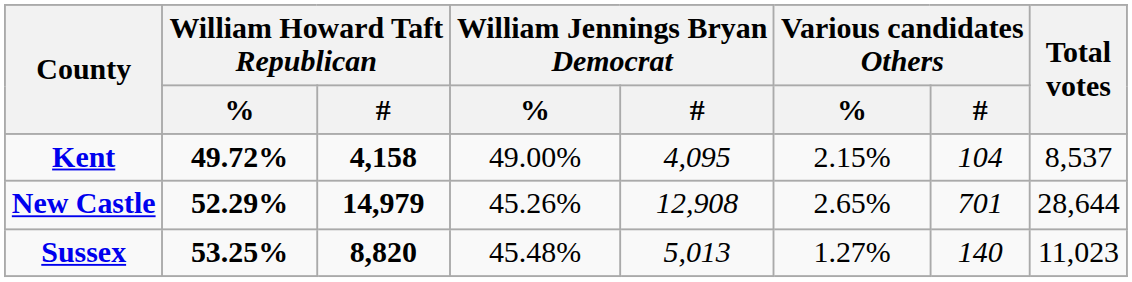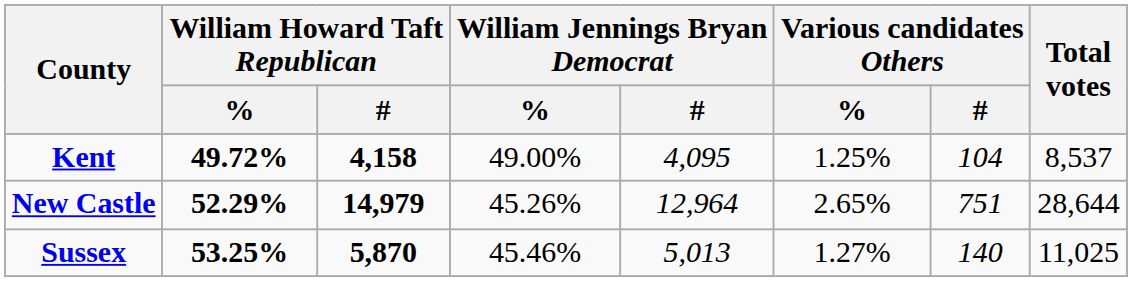 <table class="wikitable sortable">
 <tr>
 <th rowspan="2" colspan="1" style="text-align:center">County</th>
 <th colspan="2" style="text-align: center;" >William Howard Taft<br><em>Republican</em></th>
 <th colspan="2" style="text-align: center;" >William Jennings Bryan<br><em>Democrat</em></th>
 <th colspan="2" style="text-align: center;" >Various candidates<br><em>Others</em></th>
 <th rowspan="2" colspan="1" style="text-align: center;">Total<br>votes</th>
 </tr>
 <tr>
 <th colspan="1" style="text-align: center;" >%</th>
 <th colspan="1" style="text-align: center;" >#</th>
 <th colspan="1" style="text-align: center;" >%</th>
 <th colspan="1" style="text-align: center;" >#</th>
 <th colspan="1" style="text-align: center;" >%</th>
 <th colspan="1" style="text-align: center;" >#</th>
 </tr>
 <tr>
 <td align="center"  ><strong><a href='#'>Kent</a></strong></td>
 <td align="center"><strong>49.72%</strong></td>
 <td align="center"><strong>4,158</strong></td>
 <td align="center">49.00%</td>
 <td align="center"><em>4,095</em></td>
-<td align="center">2.15%</td>
+<td align="center">1.25%</td>
 <td align="center"><em>104</em></td>
 <td align="center">8,537</td>
 </tr>
 <tr>
 <td align="center"  ><strong><a href='#'>New Castle</a></strong></td>
 <td align="center"><strong>52.29%</strong></td>
 <td align="center"><strong>14,979</strong></td>
 <td align="center">45.26%</td>
-<td align="center"><em>12,908</em></td>
+<td align="center"><em>12,964</em></td>
 <td align="center">2.65%</td>
-<td align="center"><em>701</em></td>
+<td align="center"><em>751</em></td>
 <td align="center">28,644</td>
 </tr>
 <tr>
 <td align="center"  ><strong><a href='#'>Sussex</a></strong></td>
 <td align="center"><strong>53.25%</strong></td>
-<td align="center"><strong>8,820</strong></td>
-<td align="center">45.48%</td>
+<td align="center"><strong>5,870</strong></td>
+<td align="center">45.46%</td>
 <td align="center"><em>5,013</em></td>
 <td align="center">1.27%</td>
 <td align="center"><em>140</em></td>
-<td align="center">11,023</td>
+<td align="center">11,025</td>
 </tr>
 </table>
